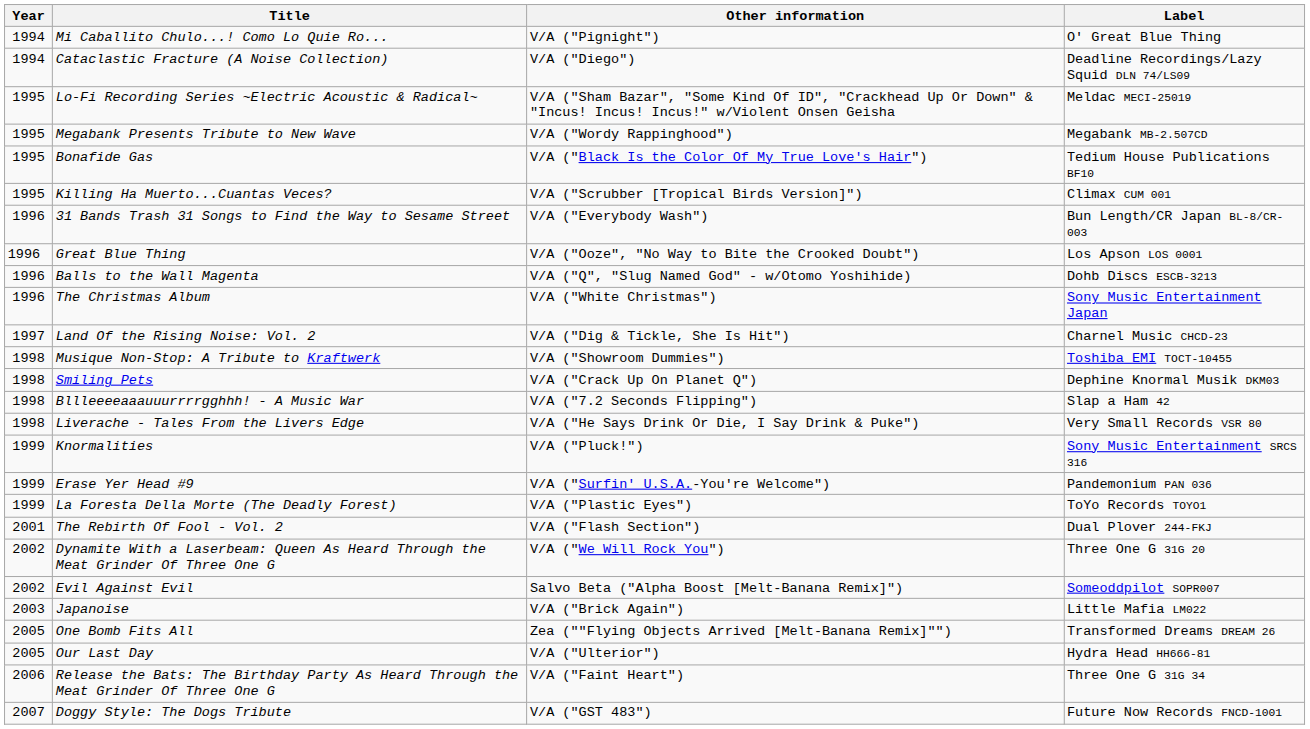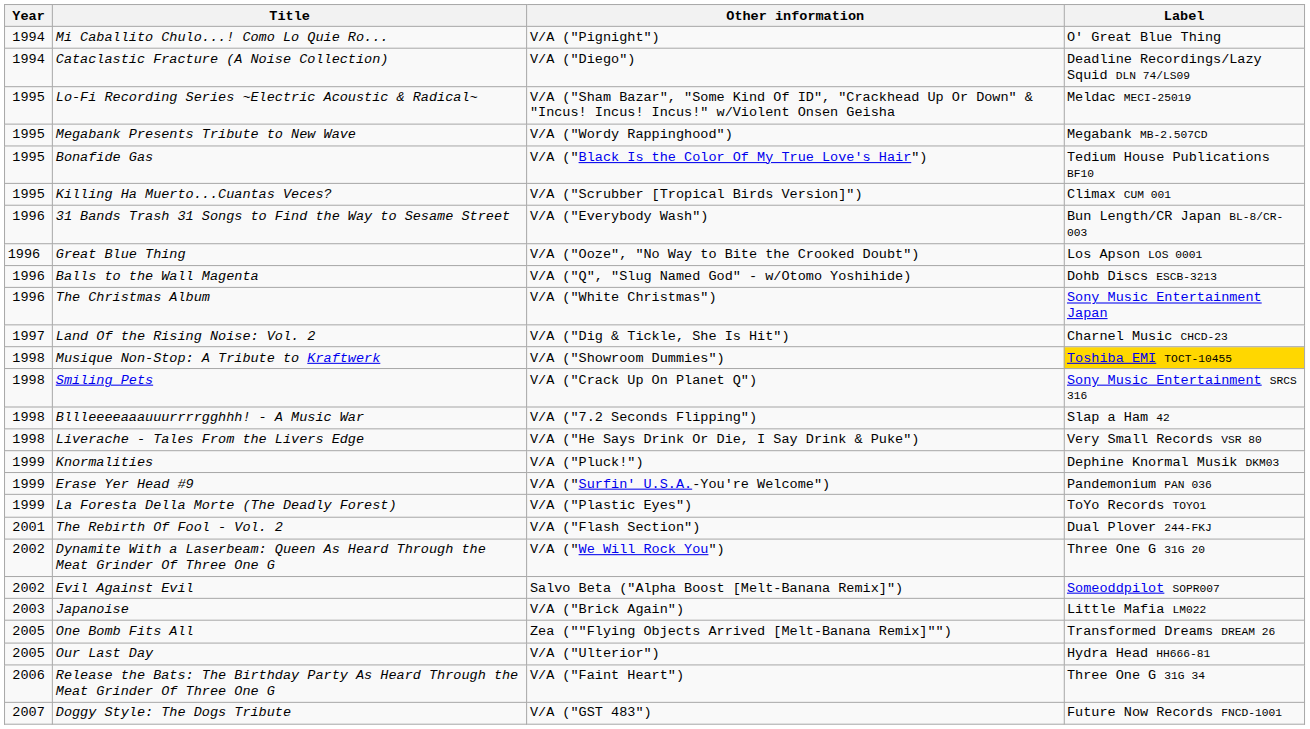 <table class="wikitable">
 <tr>
 <th align="center" valign="top" width="40">Year</th>
 <th align="left" valign="top">Title</th>
 <th align="left" valign="top">Other information</th>
 <th align="left" valign="top">Label</th>
 </tr>
 <tr>
 <td align="center" valign="top" width="40">1994</td>
 <td align="left" valign="top"><em>Mi Caballito Chulo...! Como Lo Quie Ro...</em></td>
 <td align="left" valign="top">V/A ("Pignight")</td>
 <td align="left" valign="top">O' Great Blue Thing</td>
 </tr>
 <tr>
 <td align="center" valign="top" width="40">1994</td>
 <td align="left" valign="top"><em>Cataclastic Fracture (A Noise Collection)</em></td>
 <td align="left" valign="top">V/A ("Diego")</td>
 <td align="left" valign="top">Deadline Recordings/Lazy Squid <small>DLN 74/LS09</small></td>
 </tr>
 <tr>
 <td align="center" valign="top" width="40">1995</td>
 <td align="left" valign="top"><em>Lo-Fi Recording Series ~Electric Acoustic & Radical~</em></td>
 <td align="left" valign="top">V/A ("Sham Bazar", "Some Kind Of ID", "Crackhead Up Or Down" & "Incus! Incus! Incus!" w/Violent Onsen Geisha</td>
 <td align="left" valign="top">Meldac <small>MECI-25019</small></td>
 </tr>
 <tr>
 <td align="center" valign="top" width="40">1995</td>
 <td align="left" valign="top"><em>Megabank Presents Tribute to New Wave</em></td>
 <td align="left" valign="top">V/A ("Wordy Rappinghood")</td>
 <td align="left" valign="top">Megabank <small>MB-2.507CD</small></td>
 </tr>
 <tr>
 <td align="center" valign="top" width="40">1995</td>
 <td align="left" valign="top"><em>Bonafide Gas</em></td>
 <td align="left" valign="top">V/A ("<a href='#'>Black Is the Color Of My True Love's Hair</a>")</td>
 <td align="left" valign="top">Tedium House Publications <small>BF10</small></td>
 </tr>
 <tr>
 <td align="center" valign="top" width="40">1995</td>
 <td align="left" valign="top"><em>Killing Ha Muerto...Cuantas Veces?</em></td>
 <td align="left" valign="top">V/A ("Scrubber [Tropical Birds Version]")</td>
 <td align="left" valign="top">Climax <small>CUM 001</small></td>
 </tr>
 <tr>
 <td align="center" valign="top" width="40">1996</td>
 <td align="left" valign="top"><em>31 Bands Trash 31 Songs to Find the Way to Sesame Street</em></td>
 <td align="left" valign="top">V/A ("Everybody Wash")</td>
 <td align="left" valign="top">Bun Length/CR Japan <small>BL-8/CR-003</small></td>
 </tr>
 <tr>
 <td align="left" valign="top" width="40">1996</td>
 <td align="left" valign="top"><em>Great Blue Thing</em></td>
 <td align="left" valign="top">V/A ("Ooze", "No Way to Bite the Crooked Doubt")</td>
 <td align="left" valign="top">Los Apson <small>LOS 0001</small></td>
 </tr>
 <tr>
 <td align="center" valign="top" width="40">1996</td>
 <td align="left" valign="top"><em>Balls to the Wall Magenta</em></td>
 <td align="left" valign="top">V/A ("Q", "Slug Named God" - w/Otomo Yoshihide)</td>
 <td align="left" valign="top">Dohb Discs <small>ESCB-3213</small></td>
 </tr>
 <tr>
 <td align="center" valign="top" width="40">1996</td>
 <td align="left" valign="top"><em>The Christmas Album</em></td>
 <td align="left" valign="top">V/A ("White Christmas")</td>
 <td align="left" valign="top"><a href='#'>Sony Music Entertainment Japan</a></td>
 </tr>
 <tr>
 <td align="center" valign="top" width="40">1997</td>
 <td align="left" valign="top"><em>Land Of the Rising Noise: Vol. 2</em></td>
 <td align="left" valign="top">V/A ("Dig & Tickle, She Is Hit")</td>
 <td align="left" valign="top">Charnel Music <small>CHCD-23</small></td>
 </tr>
 <tr>
 <td align="center" valign="top" width="40">1998</td>
 <td align="left" valign="top"><em>Musique Non-Stop: A Tribute to <a href='#'>Kraftwerk</a></em></td>
 <td align="left" valign="top">V/A ("Showroom Dummies")</td>
-<td align="left" valign="top"><a href='#'>Toshiba EMI</a> <small>TOCT-10455</small></td>
+<td align="left" valign="top" style="background: gold;"><a href='#'>Toshiba EMI</a> <small>TOCT-10455</small></td>
 </tr>
 <tr>
 <td align="center" valign="top" width="40">1998</td>
 <td align="left" valign="top"><em><a href='#'>Smiling Pets</a></em></td>
 <td align="left" valign="top">V/A ("Crack Up On Planet Q")</td>
-<td align="left" valign="top">Dephine Knormal Musik <small>DKM03</small></td>
+<td align="left" valign="top"><a href='#'>Sony Music Entertainment</a> <small>SRCS 316</small></td>
 </tr>
 <tr>
 <td align="center" valign="top" width="40">1998</td>
 <td align="left" valign="top"><em>Bllleeeeaaauuurrrrgghhh! - A Music War</em></td>
 <td align="left" valign="top">V/A ("7.2 Seconds Flipping")</td>
 <td align="left" valign="top">Slap a Ham <small>42</small></td>
 </tr>
 <tr>
 <td align="center" valign="top" width="40">1998</td>
 <td align="left" valign="top"><em>Liverache - Tales From the Livers Edge</em></td>
 <td align="left" valign="top">V/A ("He Says Drink Or Die, I Say Drink & Puke")</td>
 <td align="left" valign="top">Very Small Records <small>VSR 80</small></td>
 </tr>
 <tr>
 <td align="center" valign="top" width="40">1999</td>
 <td align="left" valign="top"><em>Knormalities</em></td>
 <td align="left" valign="top">V/A ("Pluck!")</td>
-<td align="left" valign="top"><a href='#'>Sony Music Entertainment</a> <small>SRCS 316</small></td>
+<td align="left" valign="top">Dephine Knormal Musik <small>DKM03</small></td>
 </tr>
 <tr>
 <td align="center" valign="top" width="40">1999</td>
 <td align="left" valign="top"><em>Erase Yer Head #9</em></td>
 <td align="left" valign="top">V/A ("<a href='#'>Surfin' U.S.A.</a>-You're Welcome")</td>
 <td align="left" valign="top">Pandemonium <small>PAN 036</small></td>
 </tr>
 <tr>
 <td align="center" valign="top" width="40">1999</td>
 <td align="left" valign="top"><em>La Foresta Della Morte (The Deadly Forest)</em></td>
 <td align="left" valign="top">V/A ("Plastic Eyes")</td>
 <td align="left" valign="top">ToYo Records <small>TOYO1</small></td>
 </tr>
 <tr>
 <td align="center" valign="top" width="40">2001</td>
 <td align="left" valign="top"><em>The Rebirth Of Fool - Vol. 2</em></td>
 <td align="left" valign="top">V/A ("Flash Section")</td>
 <td align="left" valign="top">Dual Plover <small>244-FKJ</small></td>
 </tr>
 <tr>
 <td align="center" valign="top" width="40">2002</td>
 <td align="left" valign="top"><em>Dynamite With a Laserbeam: Queen As Heard Through the Meat Grinder Of Three One G</em></td>
 <td align="left" valign="top">V/A ("<a href='#'>We Will Rock You</a>")</td>
 <td align="left" valign="top">Three One G <small>31G 20</small></td>
 </tr>
 <tr>
 <td align="center" valign="top" width="40">2002</td>
 <td align="left" valign="top"><em>Evil Against Evil</em></td>
 <td align="left" valign="top">Salvo Beta ("Alpha Boost [Melt-Banana Remix]")</td>
 <td align="left" valign="top"><a href='#'>Someoddpilot</a> <small>SOPR007</small></td>
 </tr>
 <tr>
 <td align="center" valign="top" width="40">2003</td>
 <td align="left" valign="top"><em>Japanoise</em></td>
 <td align="left" valign="top">V/A ("Brick Again")</td>
 <td align="left" valign="top">Little Mafia <small>LM022</small></td>
 </tr>
 <tr>
 <td align="center" valign="top" width="40">2005</td>
 <td align="left" valign="top"><em>One Bomb Fits All</em></td>
 <td align="left" valign="top">Zea (""Flying Objects Arrived [Melt-Banana Remix]"")</td>
 <td align="left" valign="top">Transformed Dreams <small>DREAM 26</small></td>
 </tr>
 <tr>
 <td align="center" valign="top" width="40">2005</td>
 <td align="left" valign="top"><em>Our Last Day</em></td>
 <td align="left" valign="top">V/A ("Ulterior")</td>
 <td align="left" valign="top">Hydra Head <small>HH666-81</small></td>
 </tr>
 <tr>
 <td align="center" valign="top" width="40">2006</td>
 <td align="left" valign="top"><em>Release the Bats: The Birthday Party As Heard Through the Meat Grinder Of Three One G</em></td>
 <td align="left" valign="top">V/A ("Faint Heart")</td>
 <td align="left" valign="top">Three One G <small>31G 34</small></td>
 </tr>
 <tr>
 <td align="center" valign="top" width="40">2007</td>
 <td align="left" valign="top"><em>Doggy Style: The Dogs Tribute</em></td>
 <td align="left" valign="top">V/A ("GST 483")</td>
 <td align="left" valign="top">Future Now Records <small>FNCD-1001</small></td>
 </tr>
 </table>
